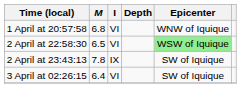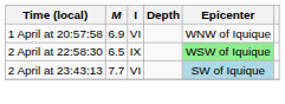 <table class="wikitable" style="margin:left; text-align: center; font-size:90%;">
 <tr>
 <th>Time (local)</th>
 <th><em>M</em></th>
 <th>I</th>
 <th>Depth</th>
 <th>Epicenter</th>
 <th></th>
 </tr>
 <tr>
 <td>1 April at 20:57:58</td>
-<td>6.8</td>
+<td>6.9</td>
 <td>VI</td>
 <td></td>
 <td> WNW of Iquique</td>
 <td></td>
 </tr>
 <tr>
 <td>2 April at 22:58:30</td>
 <td>6.5</td>
-<td>VI</td>
+<td>IX</td>
 <td></td>
 <td style="background: lightgreen;"> WSW of Iquique</td>
 <td></td>
 </tr>
 <tr>
 <td>2 April at 23:43:13</td>
-<td>7.8</td>
-<td>IX</td>
-<td></td>
-<td> SW of Iquique</td>
-<td></td>
-</tr>
-<tr>
-<td>3 April at 02:26:15</td>
-<td>6.4</td>
+<td>7.7</td>
 <td>VI</td>
 <td></td>
-<td> SW of Iquique</td>
+<td style="background: lightblue;"> SW of Iquique</td>
 <td></td>
 </tr>
 <tr>
 </tr>
 </table>
